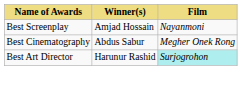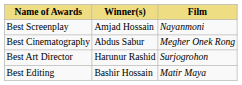 <table class="wikitable">
 <tr>
 <th style="background:#EEDD82;">Name of Awards</th>
 <th style="background:#EEDD82;">Winner(s)</th>
 <th style="background:#EEDD82;">Film</th>
 </tr>
 <tr>
 <td>Best Screenplay</td>
 <td>Amjad Hossain</td>
 <td><em>Nayanmoni</em></td>
 </tr>
 <tr>
 <td>Best Cinematography</td>
 <td>Abdus Sabur</td>
 <td><em>Megher Onek Rong</em></td>
 </tr>
 <tr>
 <td>Best Art Director</td>
 <td>Harunur Rashid</td>
-<td style="background: paleturquoise;"><em>Surjogrohon</em></td>
+<td><em>Surjogrohon</em></td>
+</tr>
+<tr>
+<td>Best Editing</td>
+<td>Bashir Hossain</td>
+<td><em>Matir Maya</em></td>
 </tr>
 </table>
